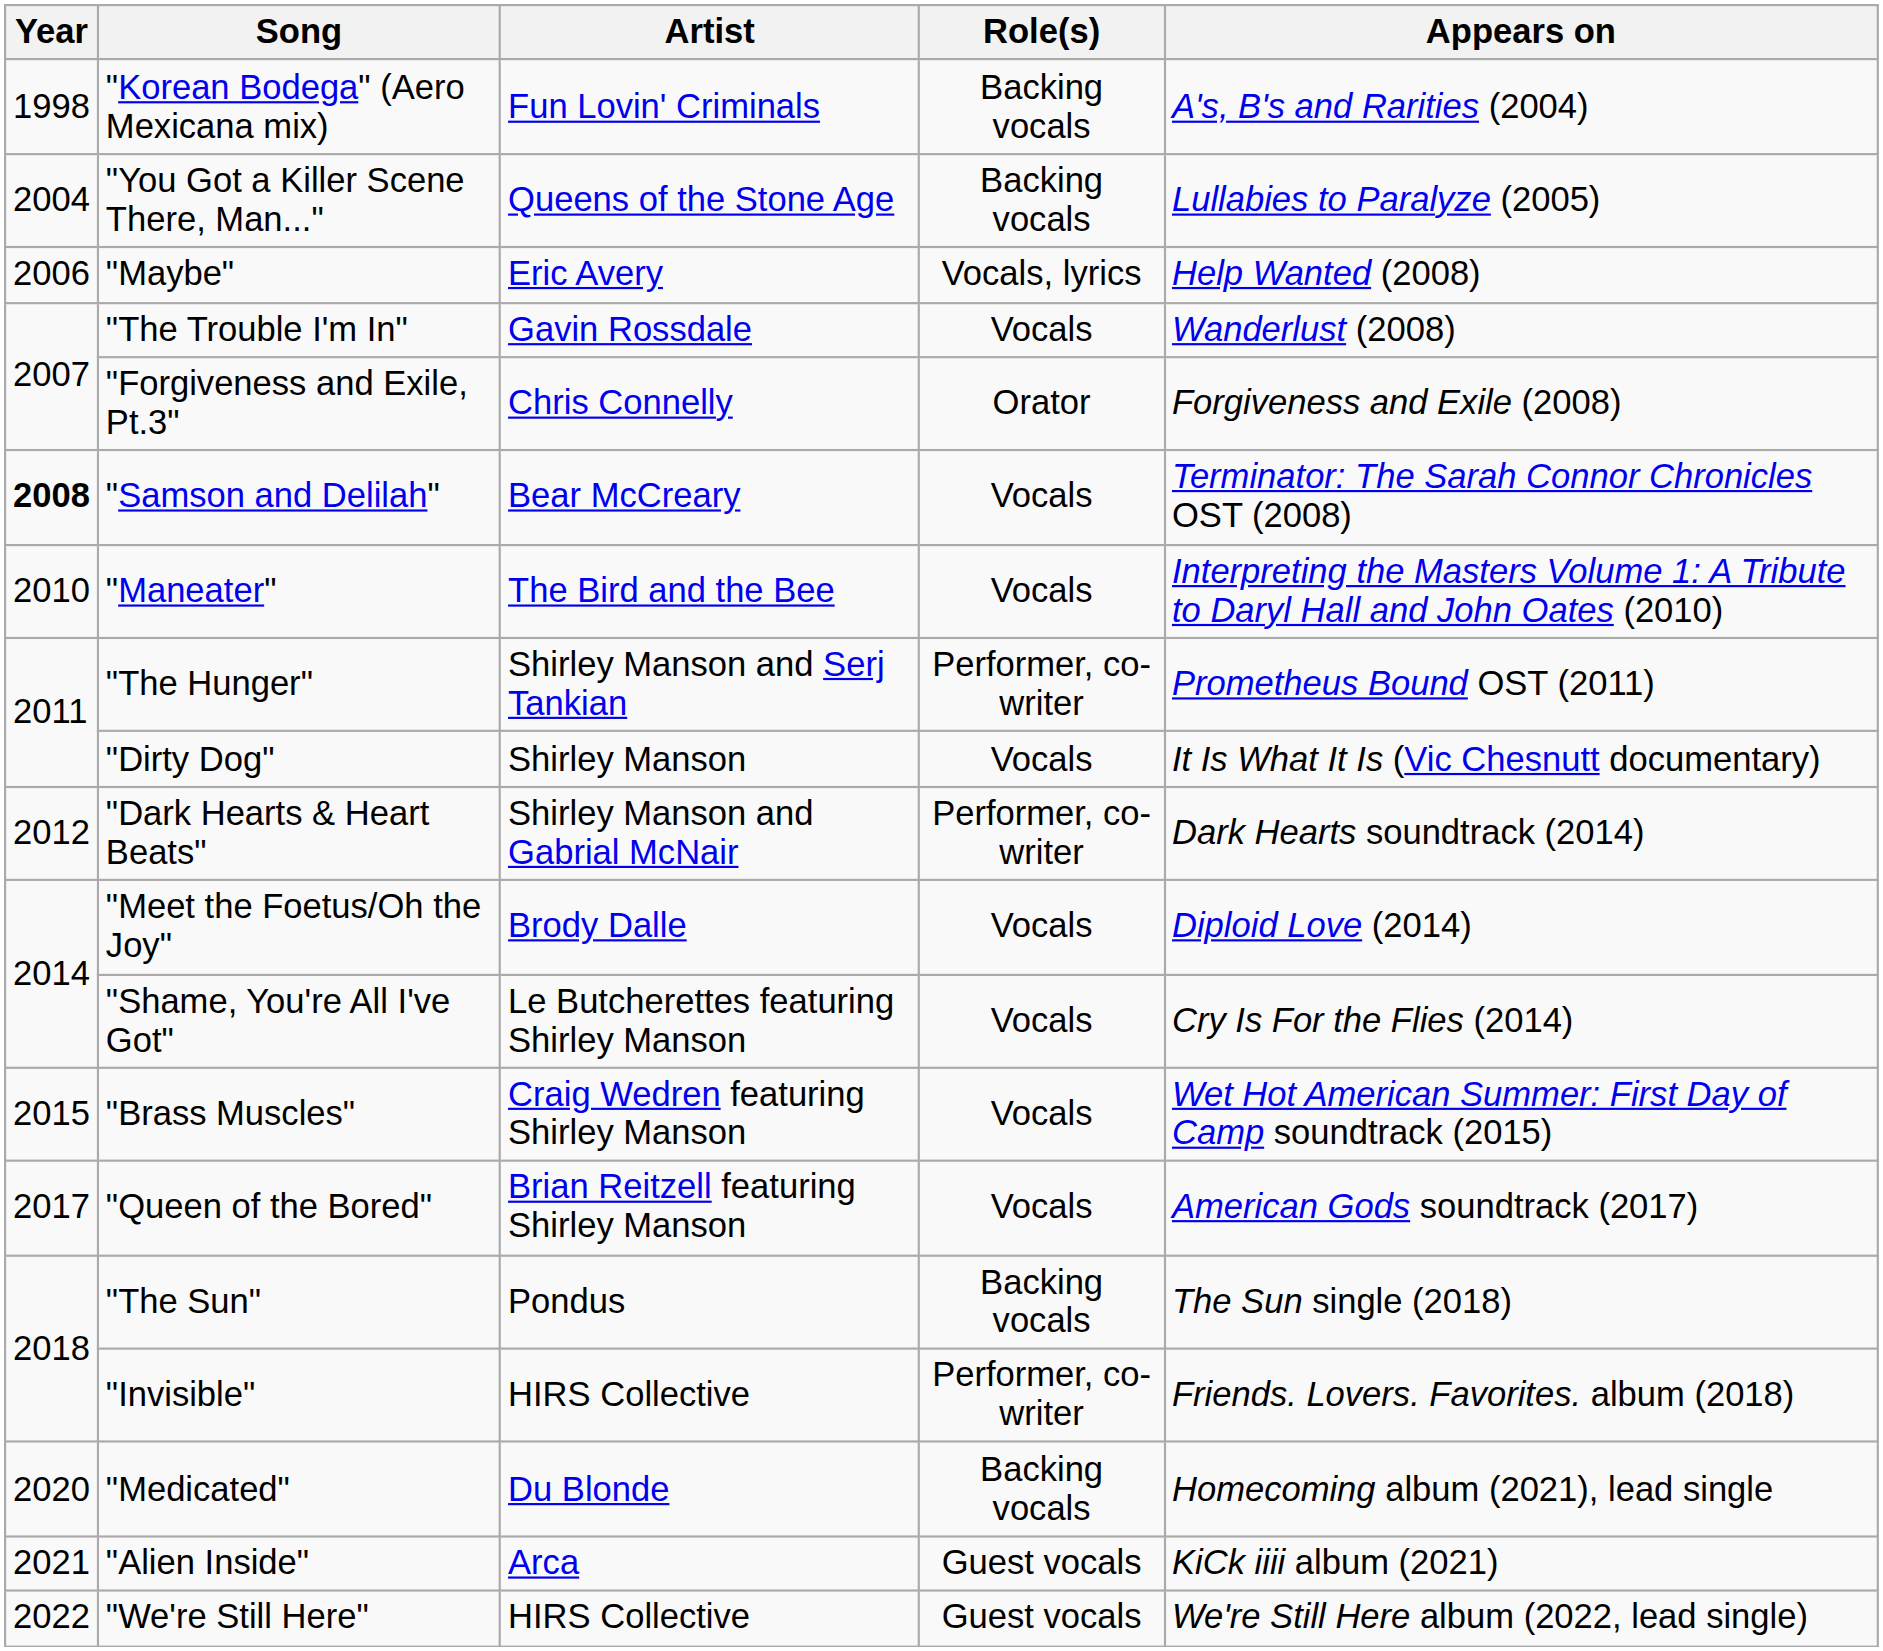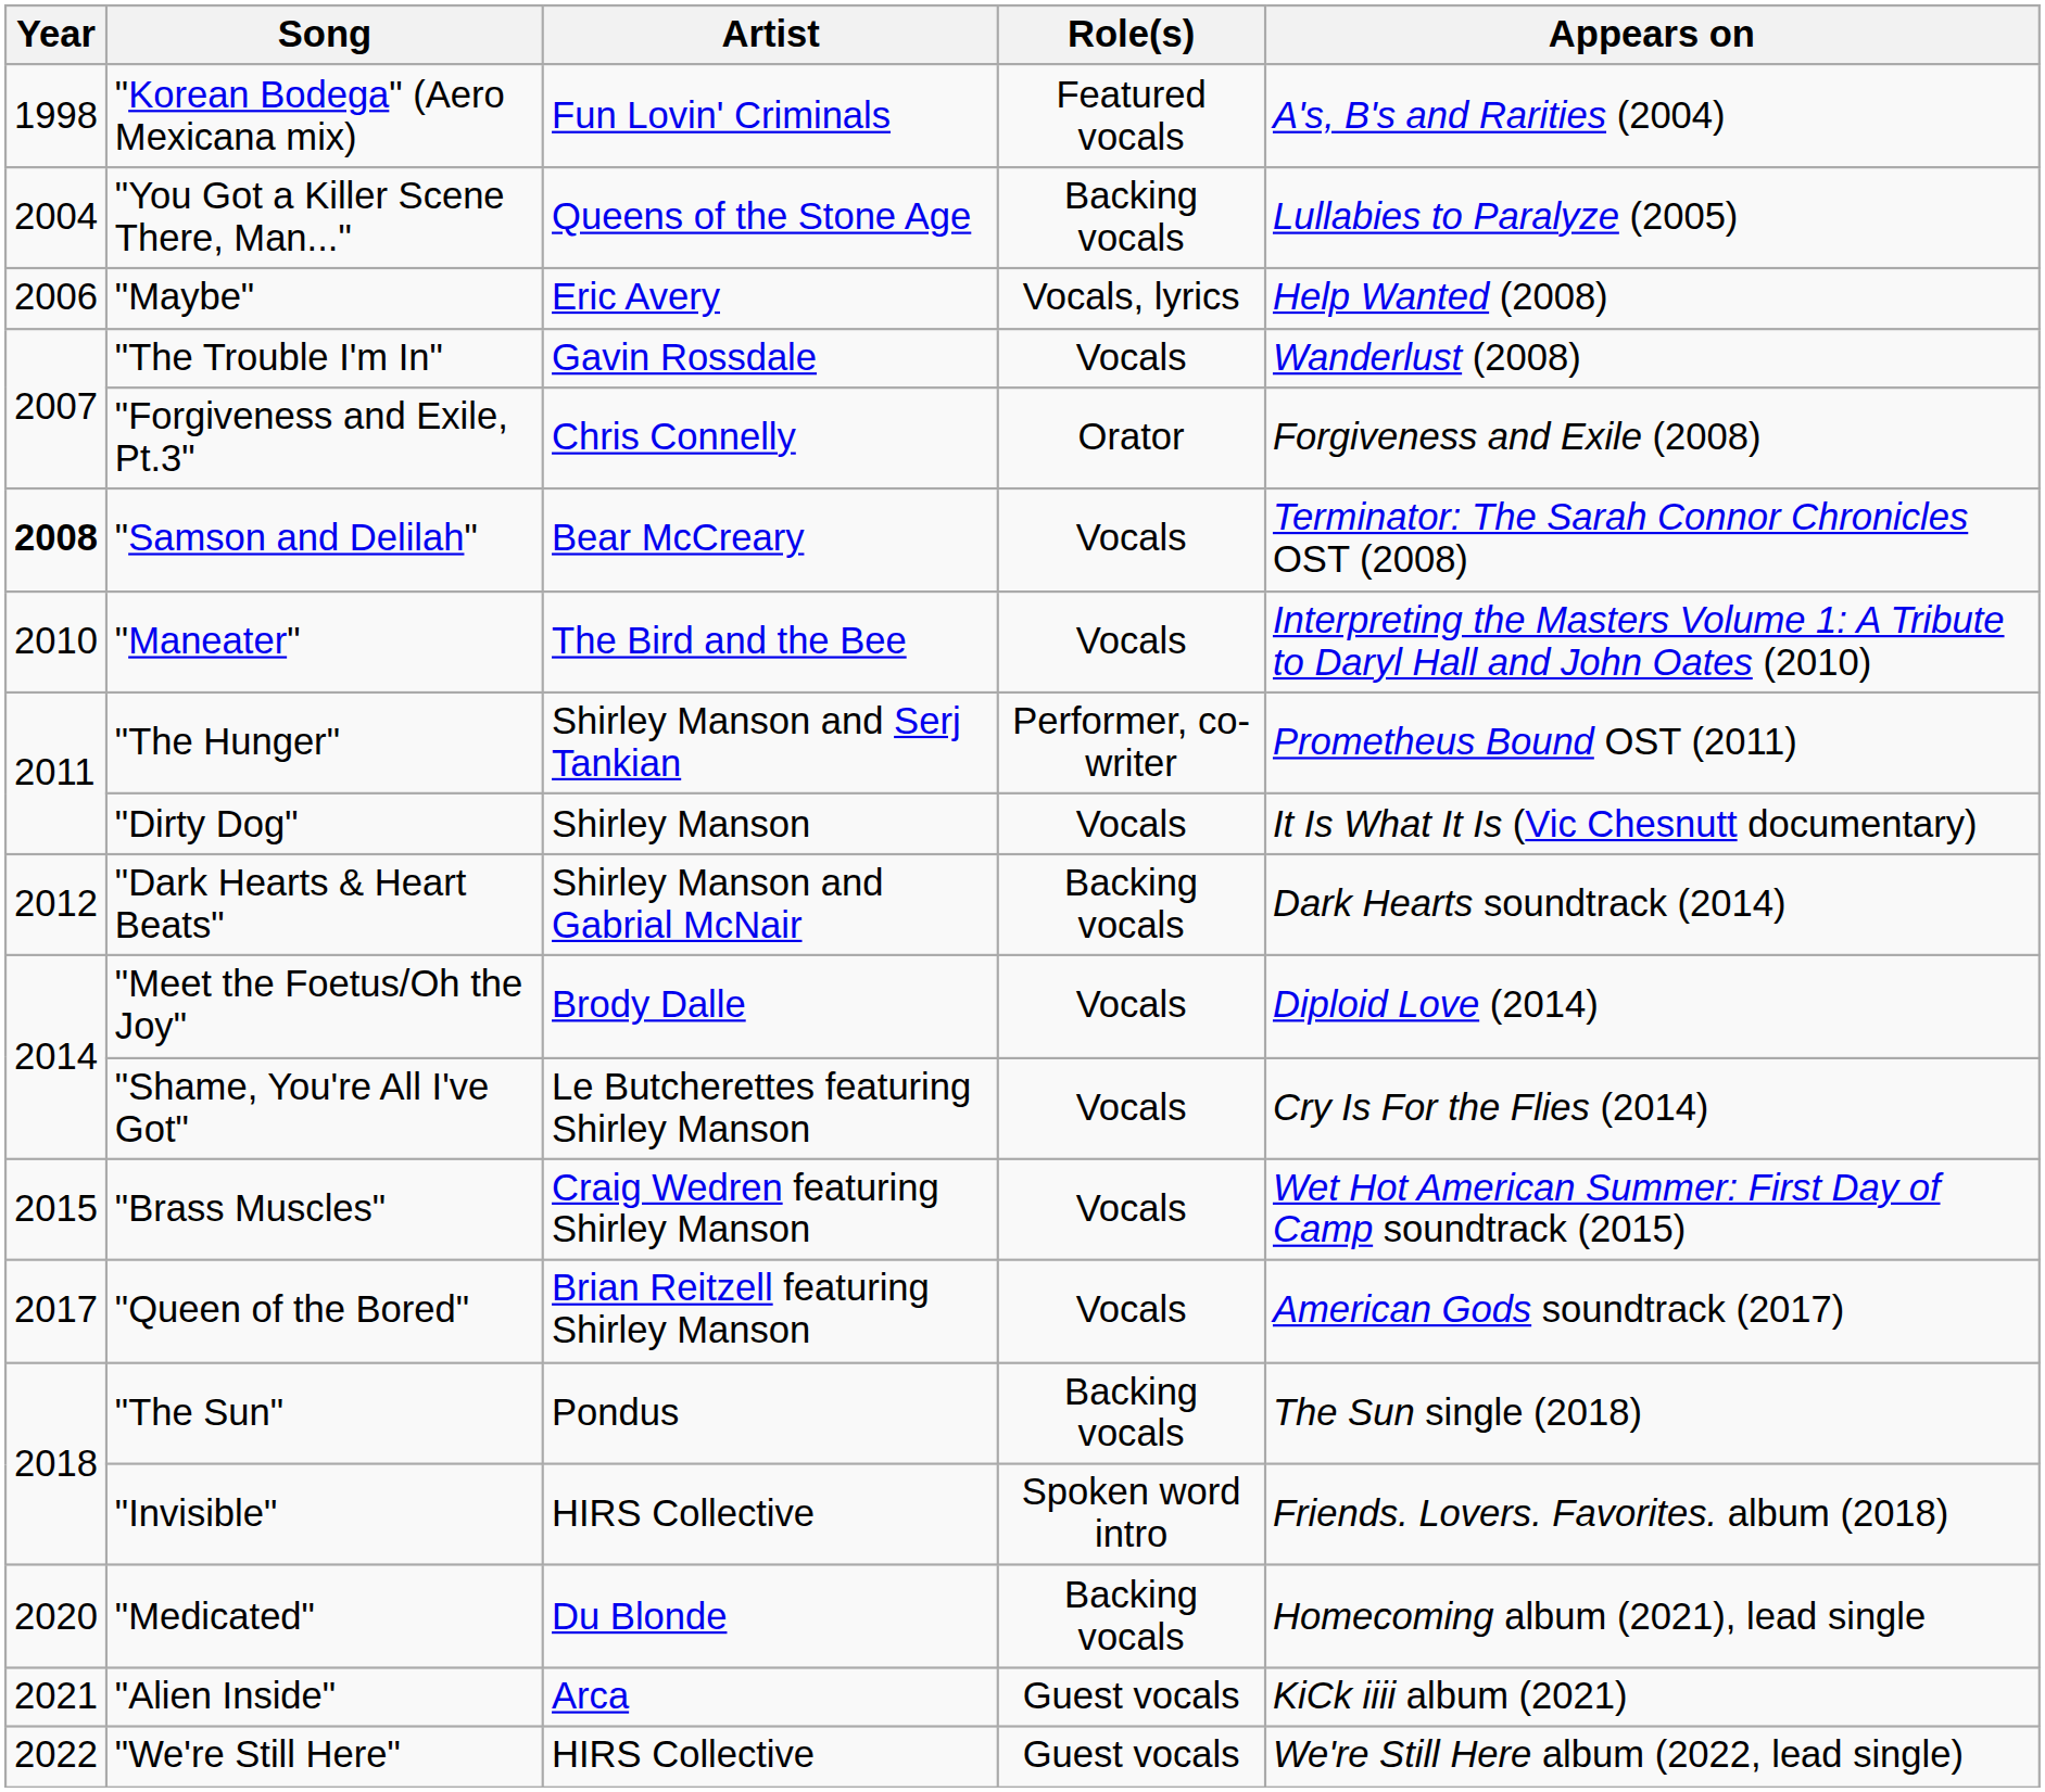 <table class="wikitable">
 <tr>
 <th>Year</th>
 <th>Song</th>
 <th>Artist</th>
 <th>Role(s)</th>
 <th>Appears on</th>
 </tr>
 <tr>
 <td>1998</td>
 <td>"<a href='#'>Korean Bodega</a>" (Aero Mexicana mix)</td>
 <td><a href='#'>Fun Lovin' Criminals</a></td>
-<td style="text-align:center;">Backing vocals</td>
+<td style="text-align:center;">Featured vocals</td>
 <td><em><a href='#'>A's, B's and Rarities</a></em> (2004)</td>
 </tr>
 <tr>
 <td>2004</td>
 <td>"You Got a Killer Scene There, Man..."</td>
 <td><a href='#'>Queens of the Stone Age</a></td>
 <td style="text-align:center;">Backing vocals</td>
 <td><em><a href='#'>Lullabies to Paralyze</a></em> (2005)</td>
 </tr>
 <tr>
 <td>2006</td>
 <td>"Maybe"</td>
 <td><a href='#'>Eric Avery</a></td>
 <td style="text-align:center;">Vocals, lyrics</td>
 <td><em><a href='#'>Help Wanted</a></em> (2008)</td>
 </tr>
 <tr>
 <td rowspan="2">2007</td>
 <td>"The Trouble I'm In"</td>
 <td><a href='#'>Gavin Rossdale</a></td>
 <td style="text-align:center;">Vocals</td>
 <td><em><a href='#'>Wanderlust</a></em> (2008)</td>
 </tr>
 <tr>
 <td>"Forgiveness and Exile, Pt.3"</td>
 <td><a href='#'>Chris Connelly</a></td>
 <td style="text-align:center;">Orator</td>
 <td><em>Forgiveness and Exile</em> (2008)</td>
 </tr>
 <tr>
 <td><strong>2008</strong></td>
 <td>"<a href='#'>Samson and Delilah</a>"</td>
 <td><a href='#'>Bear McCreary</a></td>
 <td style="text-align:center;">Vocals</td>
 <td><em><a href='#'>Terminator: The Sarah Connor Chronicles</a></em> OST (2008)</td>
 </tr>
 <tr>
 <td>2010</td>
 <td>"<a href='#'>Maneater</a>"</td>
 <td><a href='#'>The Bird and the Bee</a></td>
 <td style="text-align:center;">Vocals</td>
 <td><em><a href='#'>Interpreting the Masters Volume 1: A Tribute to Daryl Hall and John Oates</a></em> (2010)</td>
 </tr>
 <tr>
 <td rowspan="2">2011</td>
 <td>"The Hunger"</td>
 <td>Shirley Manson and <a href='#'>Serj Tankian</a></td>
 <td style="text-align:center;">Performer, co-writer</td>
 <td><em><a href='#'>Prometheus Bound</a></em> OST (2011)</td>
 </tr>
 <tr>
 <td>"Dirty Dog"</td>
 <td>Shirley Manson</td>
 <td style="text-align:center;">Vocals</td>
 <td><em>It Is What It Is</em> (<a href='#'>Vic Chesnutt</a> documentary)</td>
 </tr>
 <tr>
 <td>2012</td>
 <td>"Dark Hearts & Heart Beats"</td>
 <td>Shirley Manson and <a href='#'>Gabrial McNair</a></td>
-<td style="text-align:center;">Performer, co-writer</td>
+<td style="text-align:center;">Backing vocals</td>
 <td><em>Dark Hearts</em> soundtrack (2014)</td>
 </tr>
 <tr>
 <td rowspan="2">2014</td>
 <td>"Meet the Foetus/Oh the Joy"</td>
 <td><a href='#'>Brody Dalle</a></td>
 <td style="text-align:center;">Vocals</td>
 <td><em><a href='#'>Diploid Love</a></em> (2014)</td>
 </tr>
 <tr>
 <td>"Shame, You're All I've Got"</td>
 <td>Le Butcherettes featuring Shirley Manson</td>
 <td style="text-align:center;">Vocals</td>
 <td><em>Cry Is For the Flies</em> (2014)</td>
 </tr>
 <tr>
 <td>2015</td>
 <td>"Brass Muscles"</td>
 <td><a href='#'>Craig Wedren</a> featuring Shirley Manson</td>
 <td style="text-align:center;">Vocals</td>
 <td><em><a href='#'>Wet Hot American Summer: First Day of Camp</a></em> soundtrack (2015)</td>
 </tr>
 <tr>
 <td>2017</td>
 <td>"Queen of the Bored"</td>
 <td><a href='#'>Brian Reitzell</a> featuring Shirley Manson</td>
 <td style="text-align:center;">Vocals</td>
 <td><em><a href='#'>American Gods</a></em> soundtrack (2017)</td>
 </tr>
 <tr>
 <td rowspan="2">2018</td>
 <td>"The Sun"</td>
 <td>Pondus</td>
 <td style="text-align:center;">Backing vocals</td>
 <td><em>The Sun</em> single (2018)</td>
 </tr>
 <tr>
 <td>"Invisible"</td>
 <td>HIRS Collective</td>
-<td style="text-align:center;">Performer, co-writer</td>
+<td style="text-align:center;">Spoken word intro</td>
 <td><em>Friends. Lovers. Favorites.</em> album (2018)</td>
 </tr>
 <tr>
 <td>2020</td>
 <td>"Medicated"</td>
 <td><a href='#'>Du Blonde</a></td>
 <td style="text-align:center;">Backing vocals</td>
 <td><em>Homecoming</em> album (2021), lead single</td>
 </tr>
 <tr>
 <td>2021</td>
 <td>"Alien Inside"</td>
 <td><a href='#'>Arca</a></td>
 <td style="text-align:center;">Guest vocals</td>
 <td><em>KiCk iiii</em> album (2021)</td>
 </tr>
 <tr>
 <td>2022</td>
 <td>"We're Still Here"</td>
 <td>HIRS Collective</td>
 <td style="text-align:center;">Guest vocals</td>
 <td><em>We're Still Here</em> album (2022, lead single)</td>
 </tr>
 </table>
